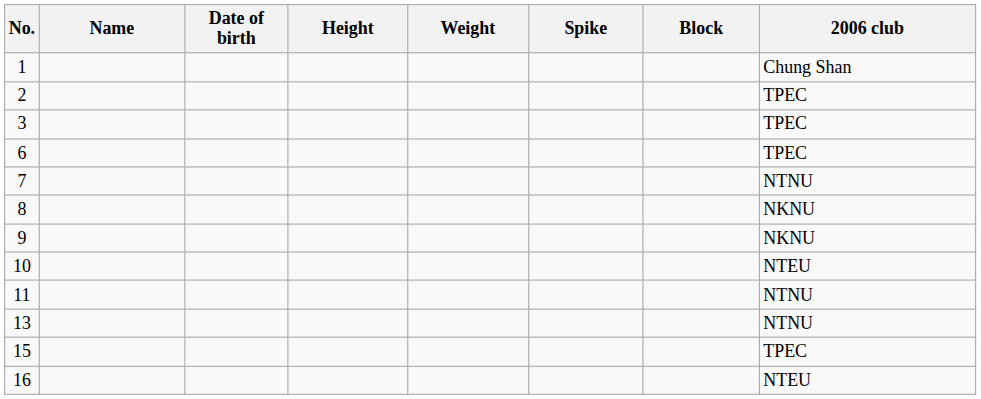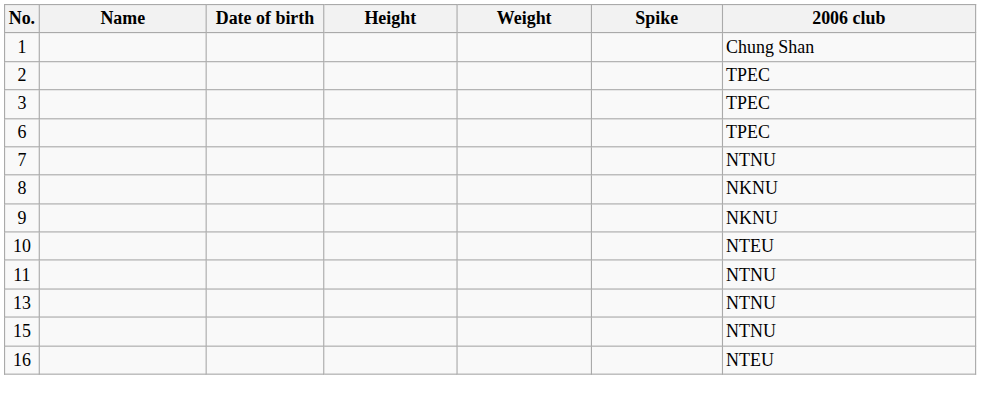 <table class="wikitable sortable" style="font-size:100%; text-align:center;">
 <tr>
 <th>No.</th>
 <th style="width:12em">Name</th>
 <th style="width:8em">Date of birth</th>
 <th style="width:9em">Height</th>
 <th style="width:9em">Weight</th>
 <th style="width:9em">Spike</th>
-<th style="width:9em">Block</th>
 <th style="width:19em">2006 club</th>
 </tr>
 <tr>
 <td>1</td>
 <td align=left></td>
 <td align=right></td>
-<td></td>
 <td></td>
 <td></td>
 <td></td>
 <td align=left>Chung Shan</td>
 </tr>
 <tr>
 <td>2</td>
 <td align=left></td>
 <td align=right></td>
 <td></td>
 <td></td>
 <td></td>
-<td></td>
 <td align=left>TPEC</td>
 </tr>
 <tr>
 <td>3</td>
 <td align=left></td>
 <td align=right></td>
-<td></td>
 <td></td>
 <td></td>
 <td></td>
 <td align=left>TPEC</td>
 </tr>
 <tr>
 <td>6</td>
 <td align=left></td>
 <td align=right></td>
 <td></td>
 <td></td>
 <td></td>
-<td></td>
 <td align=left>TPEC</td>
 </tr>
 <tr>
 <td>7</td>
 <td align=left></td>
 <td align=right></td>
-<td></td>
 <td></td>
 <td></td>
 <td></td>
 <td align=left>NTNU</td>
 </tr>
 <tr>
 <td>8</td>
 <td align=left></td>
 <td align=right></td>
 <td></td>
 <td></td>
 <td></td>
-<td></td>
 <td align=left>NKNU</td>
 </tr>
 <tr>
 <td>9</td>
 <td align=left></td>
 <td align=right></td>
-<td></td>
 <td></td>
 <td></td>
 <td></td>
 <td align=left>NKNU</td>
 </tr>
 <tr>
 <td>10</td>
 <td align=left></td>
 <td align=right></td>
 <td></td>
 <td></td>
 <td></td>
-<td></td>
 <td align=left>NTEU</td>
 </tr>
 <tr>
 <td>11</td>
 <td align=left></td>
 <td align=right></td>
-<td></td>
 <td></td>
 <td></td>
 <td></td>
 <td align=left>NTNU</td>
 </tr>
 <tr>
 <td>13</td>
 <td align=left></td>
 <td align=right></td>
 <td></td>
 <td></td>
 <td></td>
-<td></td>
 <td align=left>NTNU</td>
 </tr>
 <tr>
 <td>15</td>
 <td align=left></td>
 <td align=right></td>
 <td></td>
 <td></td>
 <td></td>
-<td></td>
-<td align=left>TPEC</td>
+<td align=left>NTNU</td>
 </tr>
 <tr>
 <td>16</td>
 <td align=left></td>
 <td align=right></td>
 <td></td>
 <td></td>
 <td></td>
-<td></td>
 <td align=left>NTEU</td>
 </tr>
 </table>
